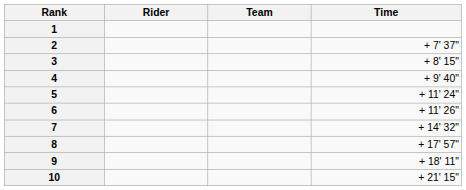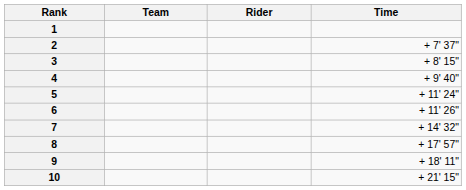 <table class="wikitable" style="width:44em;margin-bottom:0;">
 <tr>
 <th scope="col">Rank</th>
+<th scope="col">Team</th>
 <th scope="col">Rider</th>
-<th scope="col">Team</th>
 <th scope="col">Time</th>
 </tr>
 <tr>
 <th scope="row">1</th>
+<td></td>
 <td> </td>
-<td></td>
 <td style="text-align:right;"></td>
 </tr>
 <tr>
 <th scope="row">2</th>
+<td></td>
 <td> </td>
-<td></td>
 <td style="text-align:right;">+ 7' 37"</td>
 </tr>
 <tr>
 <th scope="row">3</th>
+<td></td>
 <td> </td>
-<td></td>
 <td style="text-align:right;">+ 8' 15"</td>
 </tr>
 <tr>
 <th scope="row">4</th>
 <td></td>
 <td></td>
 <td style="text-align:right;">+ 9' 40"</td>
 </tr>
 <tr>
 <th scope="row">5</th>
 <td></td>
 <td></td>
 <td style="text-align:right;">+ 11' 24"</td>
 </tr>
 <tr>
 <th scope="row">6</th>
+<td></td>
 <td> </td>
-<td></td>
 <td style="text-align:right;">+ 11' 26"</td>
 </tr>
 <tr>
 <th scope="row">7</th>
 <td></td>
 <td></td>
 <td style="text-align:right;">+ 14' 32"</td>
 </tr>
 <tr>
 <th scope="row">8</th>
 <td></td>
 <td></td>
 <td style="text-align:right;">+ 17' 57"</td>
 </tr>
 <tr>
 <th scope="row">9</th>
 <td></td>
 <td></td>
 <td style="text-align:right;">+ 18' 11"</td>
 </tr>
 <tr>
 <th scope="row">10</th>
 <td></td>
 <td></td>
 <td style="text-align:right;">+ 21' 15"</td>
 </tr>
 </table>
